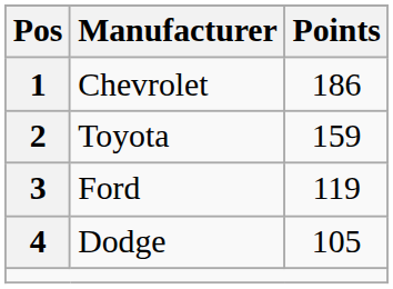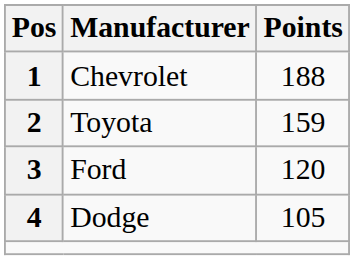 <table class="sortable wikitable">
 <tr>
 </tr>
 <tr>
 <th scope="col">Pos</th>
 <th scope="col">Manufacturer</th>
 <th scope="col">Points</th>
 </tr>
 <tr>
 <th scope="row">1</th>
 <td>Chevrolet</td>
-<td style="text-align:center;">186</td>
+<td style="text-align:center;">188</td>
 </tr>
 <tr>
 <th scope="row">2</th>
 <td>Toyota</td>
 <td style="text-align:center;">159</td>
 </tr>
 <tr>
 <th scope="row">3</th>
 <td>Ford</td>
-<td style="text-align:center;">119</td>
+<td style="text-align:center;">120</td>
 </tr>
 <tr>
 <th scope="row">4</th>
 <td>Dodge</td>
 <td style="text-align:center;">105</td>
 </tr>
 <tr class="sortbottom">
 <td colspan="9"></td>
 </tr>
 </table>
